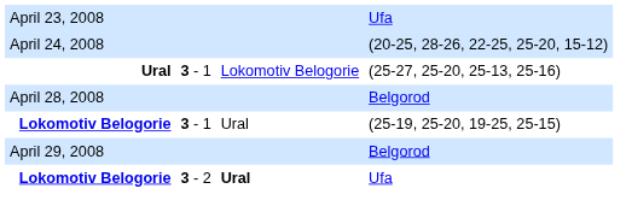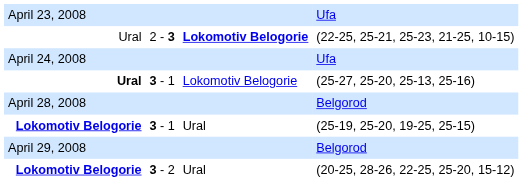 <table style=border-collapse:collapse cellspacing=0 cellpadding=5>
 <tr bgcolor=#D0E7FF>
 <td colspan="4">April 23, 2008</td>
 <td><a href='#'>Ufa</a></td>
 </tr>
+<tr>
+<td></td>
+<td align=right>Ural</td>
+<td>2 - <strong>3</strong></td>
+<td><strong><a href='#'>Lokomotiv Belogorie</a></strong></td>
+<td>(22-25, 25-21, 25-23, 21-25, 10-15)</td>
+</tr>
 <tr bgcolor=#D0E7FF>
 <td colspan="4">April 24, 2008</td>
-<td>(20-25, 28-26, 22-25, 25-20, 15-12)</td>
+<td><a href='#'>Ufa</a></td>
 </tr>
 <tr>
 <td></td>
 <td align=right><strong>Ural</strong></td>
 <td><strong>3</strong> - 1</td>
 <td><a href='#'>Lokomotiv Belogorie</a></td>
 <td>(25-27, 25-20, 25-13, 25-16)</td>
 </tr>
 <tr bgcolor=#D0E7FF>
 <td colspan="4">April 28, 2008</td>
 <td><a href='#'>Belgorod</a></td>
 </tr>
 <tr>
 <td></td>
 <td align=right><strong><a href='#'>Lokomotiv Belogorie</a></strong></td>
 <td><strong>3</strong> - 1</td>
 <td>Ural</td>
 <td>(25-19, 25-20, 19-25, 25-15)</td>
 </tr>
 <tr bgcolor=#D0E7FF>
 <td colspan="4">April 29, 2008</td>
 <td><a href='#'>Belgorod</a></td>
 </tr>
 <tr>
 <td></td>
 <td align=right><strong><a href='#'>Lokomotiv Belogorie</a></strong></td>
 <td><strong>3</strong> - 2</td>
-<td><strong>Ural</strong></td>
-<td><a href='#'>Ufa</a></td>
+<td>Ural</td>
+<td>(20-25, 28-26, 22-25, 25-20, 15-12)</td>
 </tr>
 <tr>
 </tr>
 </table>
